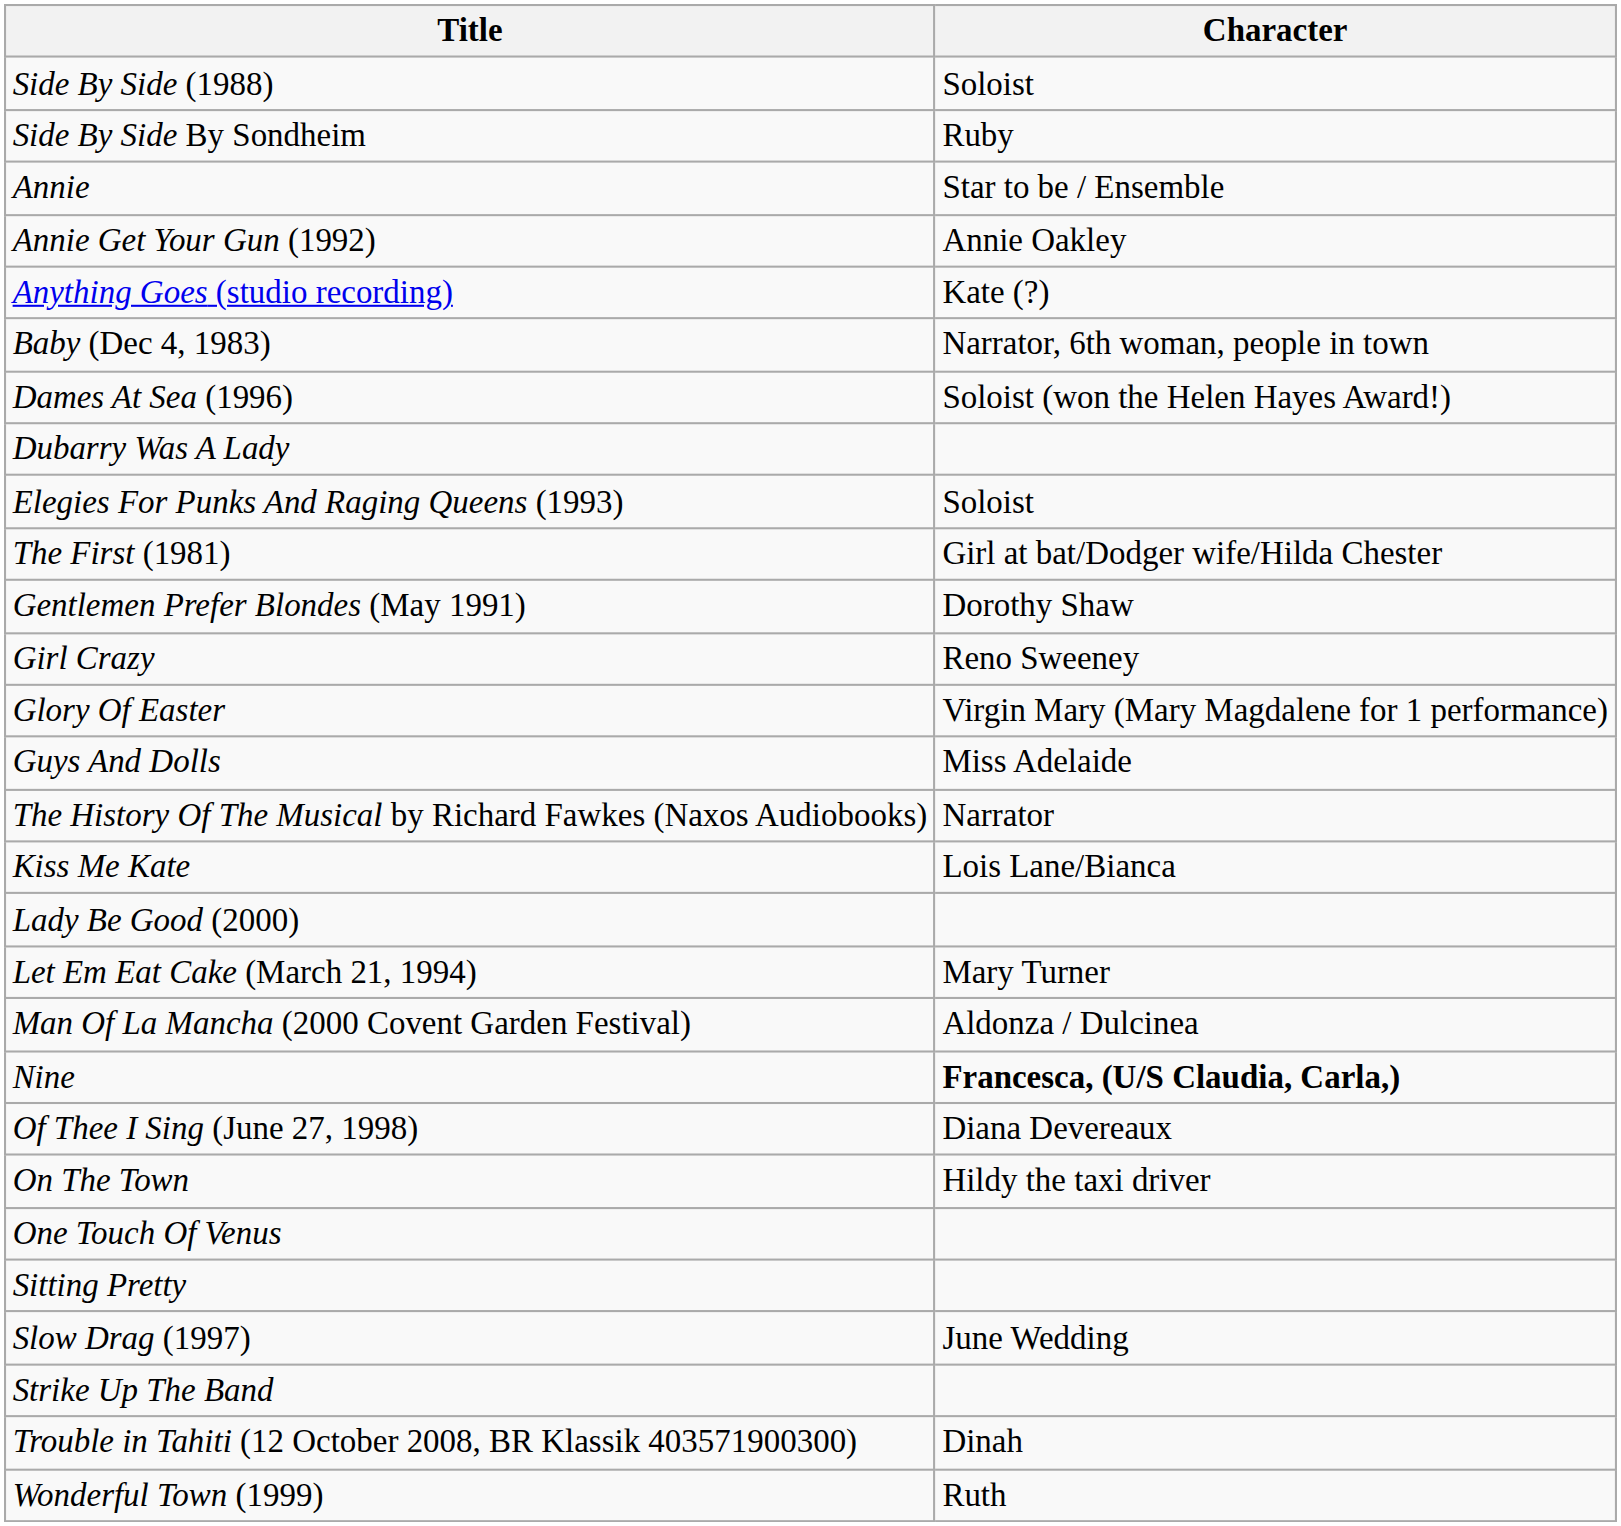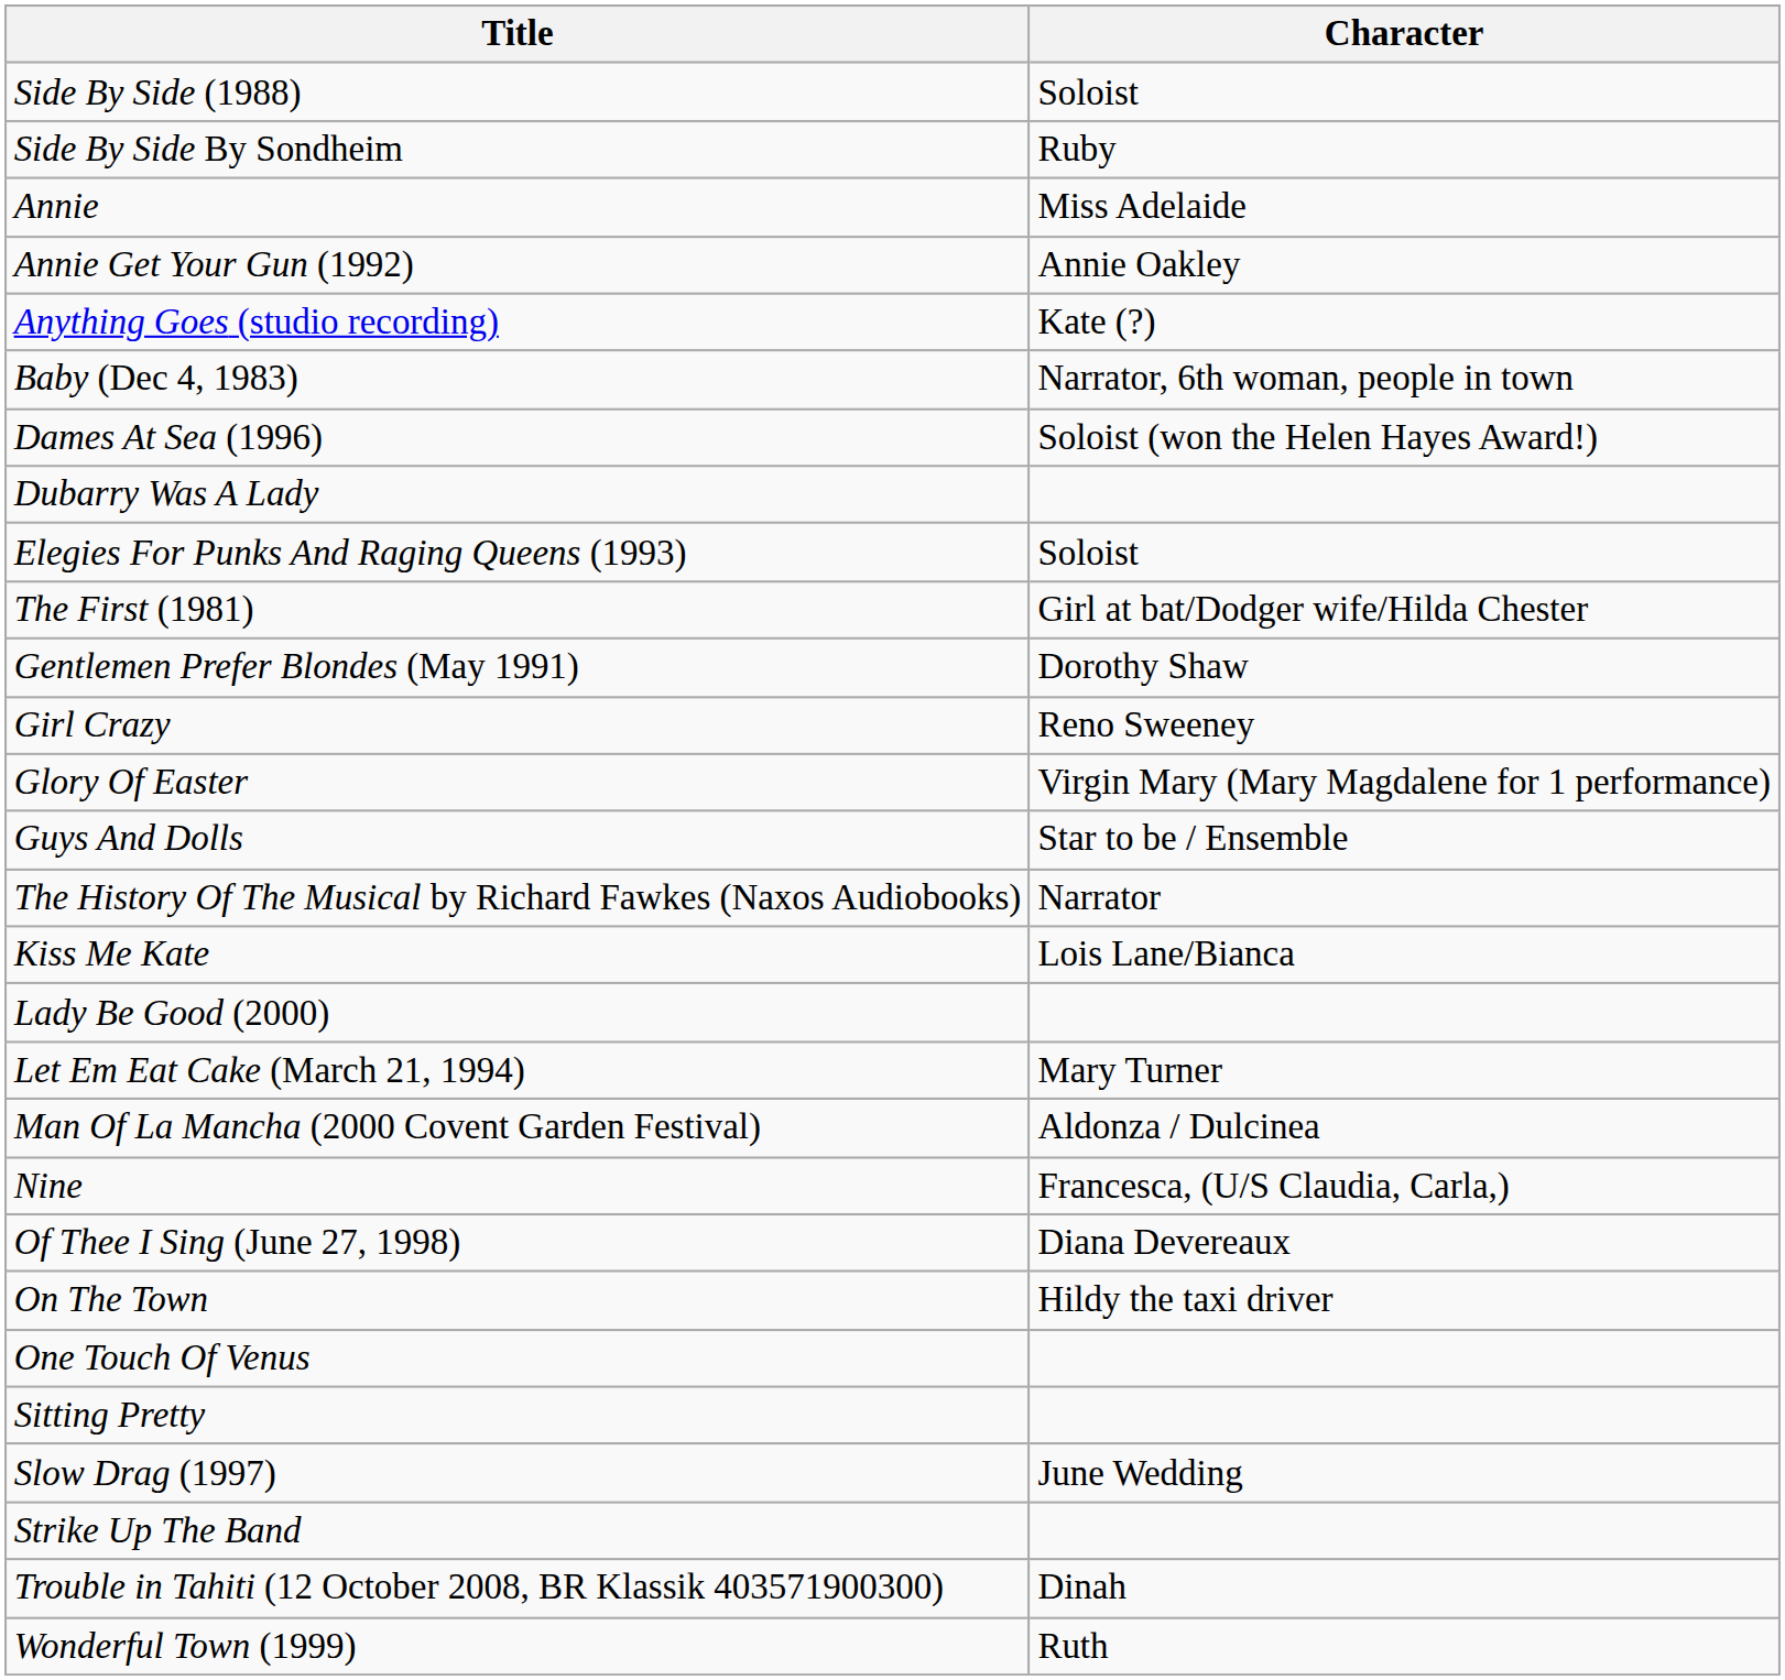 <table class="wikitable">
 <tr>
 <th>Title</th>
 <th>Character</th>
 </tr>
 <tr>
 <td><em>Side By Side</em> (1988)</td>
 <td>Soloist</td>
 </tr>
 <tr>
 <td><em>Side By Side</em> By Sondheim</td>
 <td>Ruby</td>
 </tr>
 <tr>
 <td><em>Annie</em></td>
-<td>Star to be / Ensemble</td>
+<td>Miss Adelaide</td>
 </tr>
 <tr>
 <td><em>Annie Get Your Gun</em> (1992)</td>
 <td>Annie Oakley</td>
 </tr>
 <tr>
 <td><a href='#'><em>Anything Goes</em> (studio recording)</a></td>
 <td>Kate (?)</td>
 </tr>
 <tr>
 <td><em>Baby</em> (Dec 4, 1983)</td>
 <td>Narrator, 6th woman, people in town</td>
 </tr>
 <tr>
 <td><em>Dames At Sea</em> (1996)</td>
 <td>Soloist (won the Helen Hayes Award!)</td>
 </tr>
 <tr>
 <td><em>Dubarry Was A Lady</em></td>
 <td></td>
 </tr>
 <tr>
 <td><em>Elegies For Punks And Raging Queens</em> (1993)</td>
 <td>Soloist</td>
 </tr>
 <tr>
 <td><em>The First</em> (1981)</td>
 <td>Girl at bat/Dodger wife/Hilda Chester</td>
 </tr>
 <tr>
 <td><em>Gentlemen Prefer Blondes</em> (May 1991)</td>
 <td>Dorothy Shaw</td>
 </tr>
 <tr>
 <td><em>Girl Crazy</em></td>
 <td>Reno Sweeney</td>
 </tr>
 <tr>
 <td><em>Glory Of Easter</em></td>
 <td>Virgin Mary (Mary Magdalene for 1 performance)</td>
 </tr>
 <tr>
 <td><em>Guys And Dolls</em></td>
-<td>Miss Adelaide</td>
+<td>Star to be / Ensemble</td>
 </tr>
 <tr>
 <td><em>The History Of The Musical</em> by Richard Fawkes (Naxos Audiobooks)</td>
 <td>Narrator</td>
 </tr>
 <tr>
 <td><em>Kiss Me Kate</em></td>
 <td>Lois Lane/Bianca</td>
 </tr>
 <tr>
 <td><em>Lady Be Good</em> (2000)</td>
 <td></td>
 </tr>
 <tr>
 <td><em>Let Em Eat Cake</em> (March 21, 1994)</td>
 <td>Mary Turner</td>
 </tr>
 <tr>
 <td><em>Man Of La Mancha</em> (2000 Covent Garden Festival)</td>
 <td>Aldonza / Dulcinea</td>
 </tr>
 <tr>
 <td><em>Nine</em></td>
-<td><strong>Francesca, (U/S Claudia, Carla,)</strong></td>
+<td>Francesca, (U/S Claudia, Carla,)</td>
 </tr>
 <tr>
 <td><em>Of Thee I Sing</em> (June 27, 1998)</td>
 <td>Diana Devereaux</td>
 </tr>
 <tr>
 <td><em>On The Town</em></td>
 <td>Hildy the taxi driver</td>
 </tr>
 <tr>
 <td><em>One Touch Of Venus</em></td>
 <td></td>
 </tr>
 <tr>
 <td><em>Sitting Pretty</em></td>
 <td></td>
 </tr>
 <tr>
 <td><em>Slow Drag</em> (1997)</td>
 <td>June Wedding</td>
 </tr>
 <tr>
 <td><em>Strike Up The Band</em></td>
 <td></td>
 </tr>
 <tr>
 <td><em>Trouble in Tahiti</em> (12 October 2008, BR Klassik 403571900300)</td>
 <td>Dinah</td>
 </tr>
 <tr>
 <td><em>Wonderful Town</em> (1999)</td>
 <td>Ruth</td>
 </tr>
 </table>
